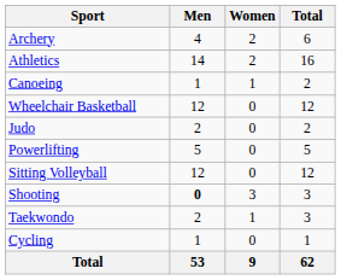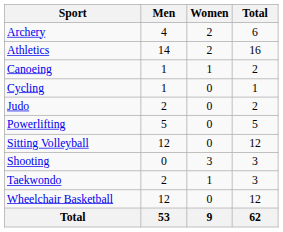 <table class="wikitable sortable" style="text-align:center;">
 <tr>
 <th width=180>Sport</th>
 <th width=55>Men</th>
 <th width=55>Women</th>
 <th width=55>Total</th>
 </tr>
 <tr>
 <td align=left><a href='#'>Archery</a></td>
 <td>4</td>
 <td>2</td>
 <td>6</td>
 </tr>
 <tr>
 <td align=left><a href='#'>Athletics</a></td>
 <td>14</td>
 <td>2</td>
 <td>16</td>
 </tr>
 <tr>
 <td align=left><a href='#'>Canoeing</a></td>
 <td>1</td>
 <td>1</td>
 <td>2</td>
 </tr>
 <tr>
-<td align=left><a href='#'>Wheelchair Basketball</a></td>
-<td>12</td>
+<td align=left><a href='#'>Cycling</a></td>
+<td>1</td>
 <td>0</td>
-<td>12</td>
+<td>1</td>
 </tr>
 <tr>
 <td align=left><a href='#'>Judo</a></td>
 <td>2</td>
 <td>0</td>
 <td>2</td>
 </tr>
 <tr>
 <td align=left><a href='#'>Powerlifting</a></td>
 <td>5</td>
 <td>0</td>
 <td>5</td>
 </tr>
 <tr>
 <td align=left><a href='#'>Sitting Volleyball</a></td>
 <td>12</td>
 <td>0</td>
 <td>12</td>
 </tr>
 <tr>
 <td align=left><a href='#'>Shooting</a></td>
-<td><strong>0</strong></td>
+<td>0</td>
 <td>3</td>
 <td>3</td>
 </tr>
 <tr>
 <td align=left><a href='#'>Taekwondo</a></td>
 <td>2</td>
 <td>1</td>
 <td>3</td>
 </tr>
 <tr>
-<td align=left><a href='#'>Cycling</a></td>
-<td>1</td>
+<td align=left><a href='#'>Wheelchair Basketball</a></td>
+<td>12</td>
 <td>0</td>
-<td>1</td>
+<td>12</td>
 </tr>
 <tr class="sortbottom">
 <th>Total</th>
 <th>53</th>
 <th>9</th>
 <th>62</th>
 </tr>
 </table>
